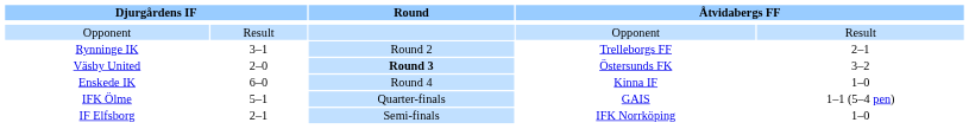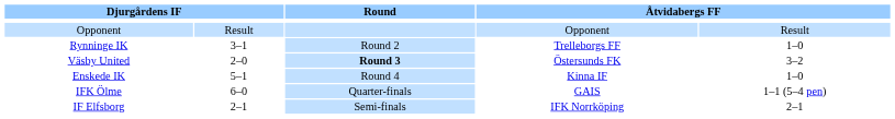 <table width="100%" style="text-align:center">
 <tr valign=top bgcolor=#99ccff>
 <th colspan=2 style="width:1*">Djurgårdens IF</th>
 <th>Round</th>
 <th colspan=2 style="width:1*">Åtvidabergs FF</th>
 </tr>
 <tr>
 <td colspan="2" align=center></td>
 </tr>
 <tr valign=top bgcolor=#c1e0ff>
 <td>Opponent</td>
 <td>Result</td>
 <td bgcolor=#c1e0ff></td>
 <td>Opponent</td>
 <td>Result</td>
 </tr>
 <tr>
 <td><a href='#'>Rynninge IK</a></td>
 <td>3–1</td>
 <td bgcolor=#c1e0ff>Round 2</td>
 <td><a href='#'>Trelleborgs FF</a></td>
-<td>2–1</td>
+<td>1–0</td>
 </tr>
 <tr>
 <td><a href='#'>Väsby United</a></td>
 <td>2–0</td>
 <td bgcolor=#c1e0ff><strong>Round 3</strong></td>
 <td><a href='#'>Östersunds FK</a></td>
 <td>3–2</td>
 </tr>
 <tr>
 <td><a href='#'>Enskede IK</a></td>
-<td>6–0</td>
+<td>5–1</td>
 <td bgcolor=#c1e0ff>Round 4</td>
 <td><a href='#'>Kinna IF</a></td>
 <td>1–0</td>
 </tr>
 <tr>
 <td><a href='#'>IFK Ölme</a></td>
-<td>5–1</td>
+<td>6–0</td>
 <td bgcolor=#c1e0ff>Quarter-finals</td>
 <td><a href='#'>GAIS</a></td>
 <td>1–1 (5–4 <a href='#'>pen</a>)</td>
 </tr>
 <tr>
 <td><a href='#'>IF Elfsborg</a></td>
 <td>2–1</td>
 <td bgcolor=#c1e0ff>Semi-finals</td>
 <td><a href='#'>IFK Norrköping</a></td>
-<td>1–0</td>
+<td>2–1</td>
 </tr>
 </table>
